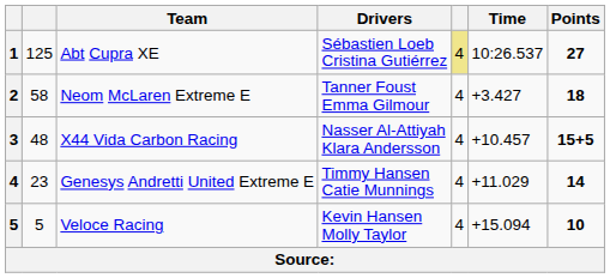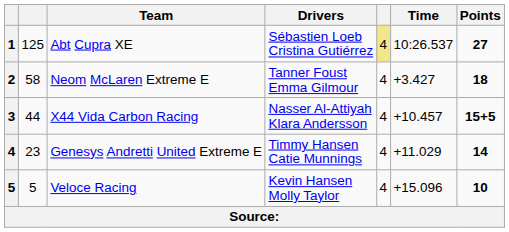 <table class="wikitable" style="font-size: 85%">
 <tr>
 <th scope="col"></th>
 <th scope="col"></th>
 <th scope="col">Team</th>
 <th scope="col">Drivers</th>
 <th scope="col"></th>
 <th scope="col">Time</th>
 <th scope="col">Points</th>
 </tr>
 <tr>
 <th scope=row>1</th>
 <td align=center>125</td>
 <td> <a href='#'>Abt</a> <a href='#'>Cupra</a> XE</td>
 <td> <a href='#'>Sébastien Loeb</a><br> <a href='#'>Cristina Gutiérrez</a></td>
 <td style="background: khaki;">4</td>
 <td>10:26.537</td>
 <td align=center><strong>27</strong></td>
 </tr>
 <tr>
 <th scope=row>2</th>
 <td align=center>58</td>
 <td> <a href='#'>Neom</a> <a href='#'>McLaren</a> Extreme E</td>
 <td> <a href='#'>Tanner Foust</a><br> <a href='#'>Emma Gilmour</a></td>
 <td>4</td>
 <td>+3.427</td>
 <td align=center><strong>18</strong></td>
 </tr>
 <tr>
 <th scope=row>3</th>
-<td align=center>48</td>
+<td align=center>44</td>
 <td> <a href='#'>X44 Vida Carbon Racing</a></td>
 <td> <a href='#'>Nasser Al-Attiyah</a><br> <a href='#'>Klara Andersson</a></td>
 <td>4</td>
 <td>+10.457</td>
 <td align=center><strong>15+5</strong></td>
 </tr>
 <tr>
 <th scope=row>4</th>
 <td align=center>23</td>
 <td> <a href='#'>Genesys</a> <a href='#'>Andretti</a> <a href='#'>United</a> Extreme E</td>
 <td> <a href='#'>Timmy Hansen</a><br> <a href='#'>Catie Munnings</a></td>
 <td>4</td>
 <td>+11.029</td>
 <td align=center><strong>14</strong></td>
 </tr>
 <tr>
 <th scope=row>5</th>
 <td align=center>5</td>
 <td> <a href='#'>Veloce Racing</a></td>
 <td> <a href='#'>Kevin Hansen</a><br> <a href='#'>Molly Taylor</a></td>
 <td>4</td>
-<td>+15.094</td>
+<td>+15.096</td>
 <td align=center><strong>10</strong></td>
 </tr>
 <tr>
 <th colspan="7">Source:</th>
 </tr>
 </table>
